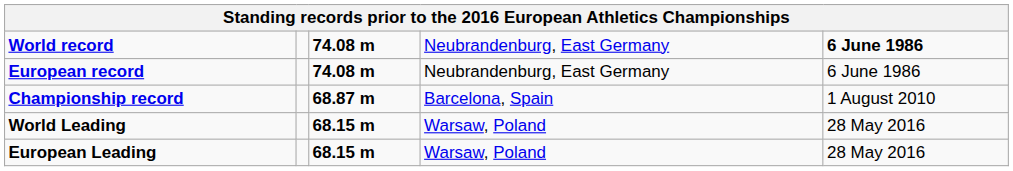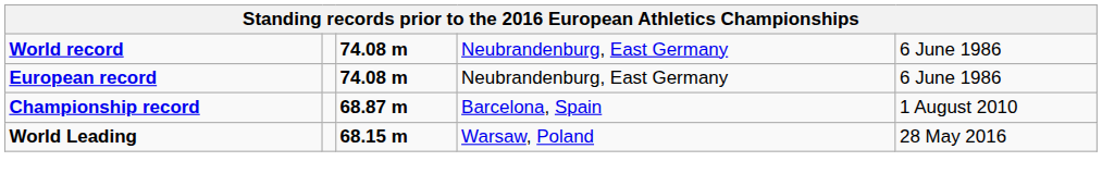 <table class="wikitable" width=75%>
 <tr>
 <th colspan="5">Standing records prior to the 2016 European Athletics Championships</th>
 </tr>
 <tr>
 <td><strong><a href='#'>World record</a></strong></td>
 <td></td>
 <td><strong>74.08 m</strong></td>
 <td><a href='#'>Neubrandenburg</a>, <a href='#'>East Germany</a></td>
-<td><strong>6 June 1986</strong></td>
+<td>6 June 1986</td>
 </tr>
 <tr>
 <td><strong><a href='#'>European record</a></strong></td>
 <td></td>
 <td><strong>74.08 m</strong></td>
 <td>Neubrandenburg, East Germany</td>
 <td>6 June 1986</td>
 </tr>
 <tr>
 <td><strong><a href='#'>Championship record</a></strong></td>
 <td></td>
 <td><strong>68.87 m</strong></td>
 <td><a href='#'>Barcelona</a>, <a href='#'>Spain</a></td>
 <td>1 August 2010</td>
 </tr>
 <tr>
 <td><strong>World Leading</strong></td>
 <td></td>
 <td><strong>68.15 m</strong></td>
 <td><a href='#'>Warsaw</a>, <a href='#'>Poland</a></td>
 <td>28 May 2016</td>
 </tr>
-<tr>
-<td><strong>European Leading</strong></td>
-<td></td>
-<td><strong>68.15 m</strong></td>
-<td><a href='#'>Warsaw</a>, <a href='#'>Poland</a></td>
-<td>28 May 2016</td>
-</tr>
 </table>
